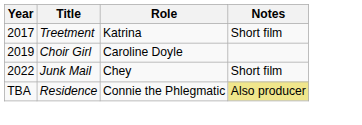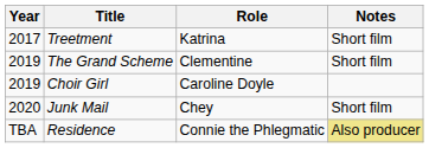 <table class=wikitable>
 <tr>
 <th>Year</th>
 <th>Title</th>
 <th>Role</th>
 <th>Notes</th>
 </tr>
 <tr>
 <td>2017</td>
 <td><em>Treetment</em></td>
 <td>Katrina</td>
 <td>Short film</td>
 </tr>
 <tr>
 <td>2019</td>
+<td><em>The Grand Scheme</em></td>
+<td>Clementine</td>
+<td>Short film</td>
+</tr>
+<tr>
+<td>2019</td>
 <td><em>Choir Girl</em></td>
 <td>Caroline Doyle</td>
 <td></td>
 </tr>
 <tr>
-<td>2022</td>
+<td>2020</td>
 <td><em>Junk Mail</em></td>
 <td>Chey</td>
 <td>Short film</td>
 </tr>
 <tr>
 <td>TBA</td>
 <td><em>Residence</em></td>
 <td>Connie the Phlegmatic</td>
 <td style="background: khaki;">Also producer</td>
 </tr>
 </table>
